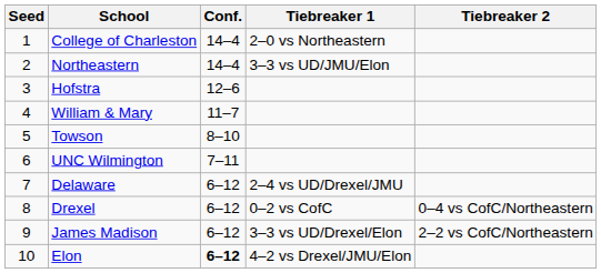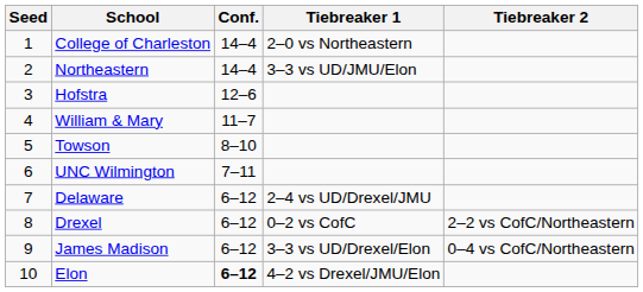 <table class="wikitable" style="text-align:center">
 <tr>
 <th>Seed</th>
 <th>School</th>
 <th>Conf.</th>
 <th>Tiebreaker 1</th>
 <th>Tiebreaker 2</th>
 </tr>
 <tr>
 <td>1</td>
 <td align=left><a href='#'>College of Charleston</a></td>
 <td>14–4</td>
 <td align=left>2–0 vs Northeastern</td>
 <td></td>
 </tr>
 <tr>
 <td>2</td>
 <td align=left><a href='#'>Northeastern</a></td>
 <td>14–4</td>
 <td align=left>3–3 vs UD/JMU/Elon</td>
 <td></td>
 </tr>
 <tr>
 <td>3</td>
 <td align=left><a href='#'>Hofstra</a></td>
 <td>12–6</td>
 <td></td>
 <td></td>
 </tr>
 <tr>
 <td>4</td>
 <td align=left><a href='#'>William & Mary</a></td>
 <td>11–7</td>
 <td></td>
 <td></td>
 </tr>
 <tr>
 <td>5</td>
 <td align=left><a href='#'>Towson</a></td>
 <td>8–10</td>
 <td></td>
 <td></td>
 </tr>
 <tr>
 <td>6</td>
 <td align=left><a href='#'>UNC Wilmington</a></td>
 <td>7–11</td>
 <td></td>
 <td></td>
 </tr>
 <tr>
 <td>7</td>
 <td align=left><a href='#'>Delaware</a></td>
 <td>6–12</td>
 <td align=left>2–4 vs UD/Drexel/JMU</td>
 <td></td>
 </tr>
 <tr>
 <td>8</td>
 <td align=left><a href='#'>Drexel</a></td>
 <td>6–12</td>
 <td align=left>0–2 vs CofC</td>
-<td align=left>0–4 vs CofC/Northeastern</td>
+<td align=left>2–2 vs CofC/Northeastern</td>
 </tr>
 <tr>
 <td>9</td>
 <td align=left><a href='#'>James Madison</a></td>
 <td>6–12</td>
 <td align=left>3–3 vs UD/Drexel/Elon</td>
-<td align=left>2–2 vs CofC/Northeastern</td>
+<td align=left>0–4 vs CofC/Northeastern</td>
 </tr>
 <tr>
 <td>10</td>
 <td align=left><a href='#'>Elon</a></td>
 <td><strong>6–12</strong></td>
 <td align=left>4–2 vs Drexel/JMU/Elon</td>
 <td></td>
 </tr>
 </table>
